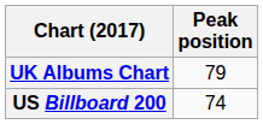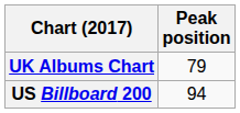 <table class="wikitable sortable plainrowheaders" style="text-align:center;">
 <tr>
 <th scope="col">Chart (2017)</th>
 <th scope="col">Peak<br>position</th>
 </tr>
 <tr>
 </tr>
 <tr>
 </tr>
 <tr>
 </tr>
 <tr>
 </tr>
 <tr>
 </tr>
 <tr>
 <th scope="row"><a href='#'>UK Albums Chart</a></th>
 <td>79</td>
 </tr>
 <tr>
 <th scope="row">US <a href='#'><em>Billboard</em> 200</a></th>
-<td>74</td>
+<td>94</td>
 </tr>
 </table>
